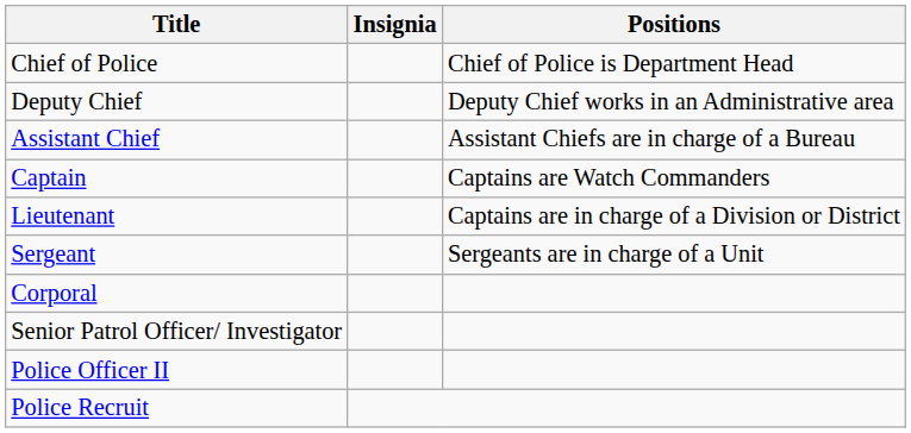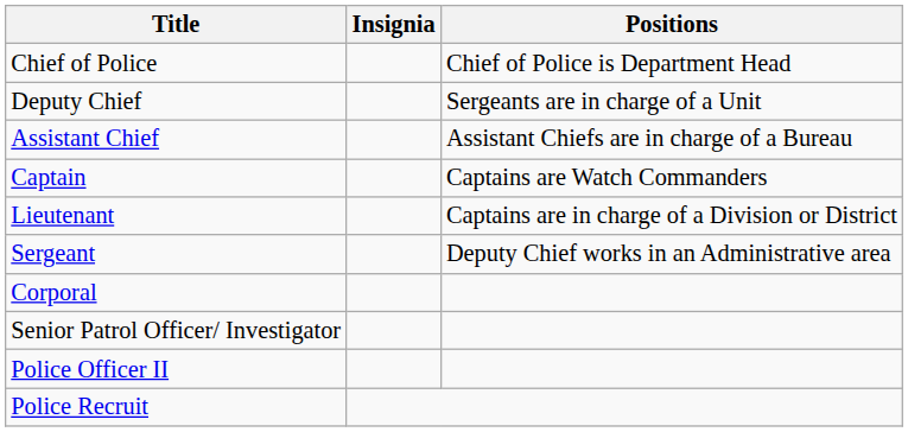 <table class="wikitable">
 <tr>
 <th>Title</th>
 <th>Insignia</th>
 <th>Positions</th>
 </tr>
 <tr>
 <td>Chief of Police</td>
 <td></td>
 <td>Chief of Police is Department Head</td>
 </tr>
 <tr>
 <td>Deputy Chief</td>
 <td></td>
-<td>Deputy Chief works in an Administrative area</td>
+<td>Sergeants are in charge of a Unit</td>
 </tr>
 <tr>
 <td><a href='#'>Assistant Chief</a></td>
 <td></td>
 <td>Assistant Chiefs are in charge of a Bureau</td>
 </tr>
 <tr>
 <td><a href='#'>Captain</a></td>
 <td></td>
 <td>Captains are Watch Commanders</td>
 </tr>
 <tr>
 <td><a href='#'>Lieutenant</a></td>
 <td></td>
 <td>Captains are in charge of a Division or District</td>
 </tr>
 <tr>
 <td><a href='#'>Sergeant</a></td>
 <td></td>
-<td>Sergeants are in charge of a Unit</td>
+<td>Deputy Chief works in an Administrative area</td>
 </tr>
 <tr>
 <td><a href='#'>Corporal</a></td>
 <td></td>
 <td></td>
 </tr>
 <tr>
 <td>Senior Patrol Officer/ Investigator</td>
 <td></td>
 <td></td>
 </tr>
 <tr>
 <td><a href='#'>Police Officer II</a></td>
 <td></td>
 <td></td>
 </tr>
 <tr>
 <td><a href='#'>Police Recruit</a></td>
 </tr>
 </table>
